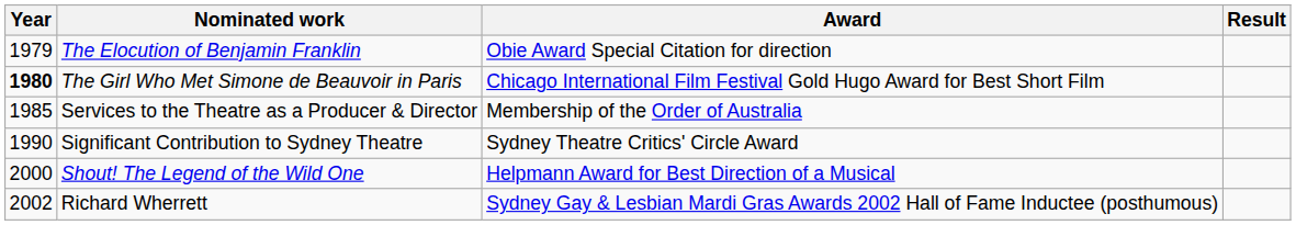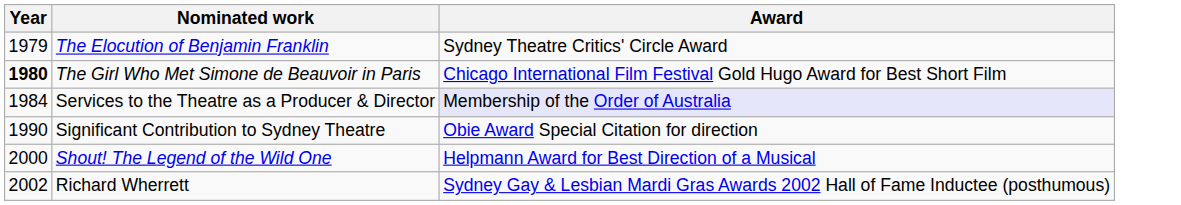 <table class="wikitable sortable">
 <tr>
 <th>Year</th>
 <th>Nominated work</th>
 <th>Award</th>
-<th>Result</th>
 </tr>
 <tr>
 <td>1979</td>
 <td><em><a href='#'>The Elocution of Benjamin Franklin</a></em></td>
-<td><a href='#'>Obie Award</a> Special Citation for direction</td>
-<td></td>
+<td>Sydney Theatre Critics' Circle Award</td>
 </tr>
 <tr>
 <td><strong>1980</strong></td>
 <td><em>The Girl Who Met Simone de Beauvoir in Paris</em></td>
 <td><a href='#'>Chicago International Film Festival</a> Gold Hugo Award for Best Short Film</td>
-<td></td>
 </tr>
 <tr>
-<td>1985</td>
+<td>1984</td>
 <td>Services to the Theatre as a Producer & Director</td>
-<td>Membership of the <a href='#'>Order of Australia</a></td>
-<td><br></td>
+<td style="background: lavender;">Membership of the <a href='#'>Order of Australia</a></td>
 </tr>
 <tr>
 <td>1990</td>
 <td>Significant Contribution to Sydney Theatre</td>
-<td>Sydney Theatre Critics' Circle Award</td>
-<td></td>
+<td><a href='#'>Obie Award</a> Special Citation for direction</td>
 </tr>
 <tr>
 <td>2000</td>
 <td><em><a href='#'>Shout! The Legend of the Wild One</a></em></td>
 <td><a href='#'>Helpmann Award for Best Direction of a Musical</a></td>
-<td><br></td>
 </tr>
 <tr>
 <td>2002</td>
 <td>Richard Wherrett</td>
 <td><a href='#'>Sydney Gay & Lesbian Mardi Gras Awards 2002</a> Hall of Fame Inductee (posthumous)</td>
-<td><br></td>
 </tr>
 </table>
